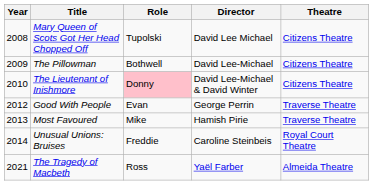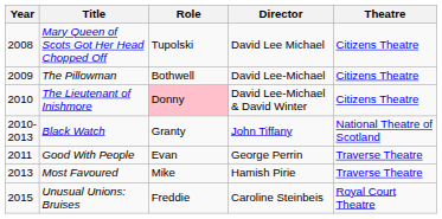 <table class="wikitable">
 <tr>
 <th scope="col" width="40">Year</th>
 <th scope="col" width="300">Title</th>
 <th scope="col" width="200">Role</th>
 <th scope="col" width="300">Director</th>
 <th scope="col" width="300">Theatre</th>
 </tr>
 <tr>
 <td>2008</td>
 <td><em><a href='#'>Mary Queen of Scots Got Her Head Chopped Off</a></em></td>
 <td>Tupolski</td>
 <td>David Lee Michael</td>
 <td><a href='#'>Citizens Theatre</a></td>
 </tr>
 <tr>
 <td>2009</td>
 <td><em>The Pillowman</em></td>
 <td>Bothwell</td>
 <td>David Lee-Michael</td>
 <td><a href='#'>Citizens Theatre</a></td>
 </tr>
 <tr>
 <td>2010</td>
 <td><em><a href='#'>The Lieutenant of Inishmore</a></em></td>
 <td rowspan="1" style="background: pink;">Donny</td>
 <td rowspan="1">David Lee-Michael & David Winter</td>
 <td rowspan="1"><a href='#'>Citizens Theatre</a></td>
 </tr>
 <tr>
-<td>2012</td>
+<td>2010- 2013</td>
+<td><em><a href='#'>Black Watch</a></em></td>
+<td rowspan="1">Granty</td>
+<td rowspan="1"><a href='#'>John Tiffany</a></td>
+<td rowspan="1"><a href='#'>National Theatre of Scotland</a></td>
+</tr>
+<tr>
+<td>2011</td>
 <td><em>Good With People</em></td>
 <td rowspan="1">Evan</td>
 <td rowspan="1">George Perrin</td>
 <td rowspan="1"><a href='#'>Traverse Theatre</a></td>
 </tr>
 <tr>
 <td>2013</td>
 <td><em>Most Favoured</em></td>
 <td>Mike</td>
 <td>Hamish Pirie</td>
 <td><a href='#'>Traverse Theatre</a></td>
 </tr>
 <tr>
-<td>2014</td>
+<td>2015</td>
 <td><em>Unusual Unions: Bruises</em></td>
 <td>Freddie</td>
 <td>Caroline Steinbeis</td>
 <td><a href='#'>Royal Court Theatre</a></td>
 </tr>
-<tr>
-<td>2021</td>
-<td><em><a href='#'>The Tragedy of Macbeth</a></em></td>
-<td>Ross</td>
-<td><a href='#'>Yaël Farber</a></td>
-<td><a href='#'>Almeida Theatre</a></td>
-</tr>
 </table>
